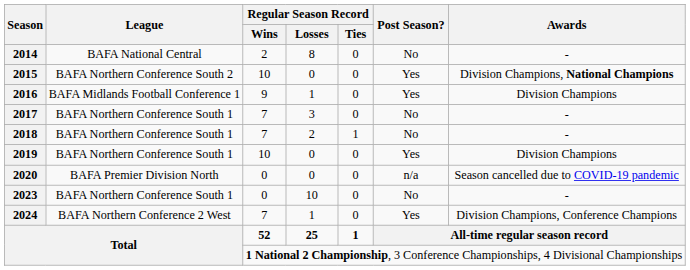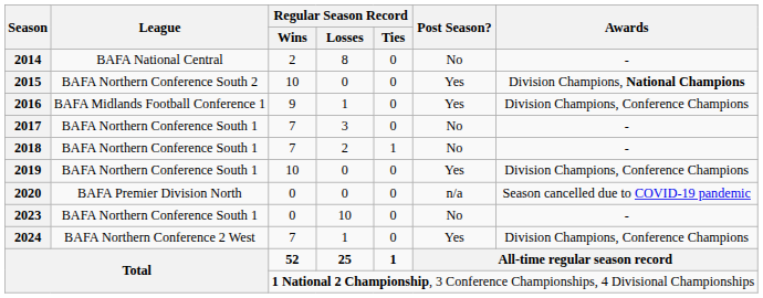 <table class="wikitable" style="text-align:center; font-size:95%">
 <tr>
 <th rowspan="2">Season</th>
 <th rowspan="2">League</th>
 <th colspan="3">Regular Season Record</th>
 <th rowspan="2">Post Season?</th>
 <th rowspan="2">Awards</th>
 </tr>
 <tr>
 <th>Wins</th>
 <th>Losses</th>
 <th>Ties</th>
 </tr>
 <tr>
 <th align="center">2014</th>
 <td align="center">BAFA National Central</td>
 <td align="center">2</td>
 <td align="center">8</td>
 <td align="center">0</td>
 <td align="center">No</td>
 <td align="center"><em>-</em></td>
 </tr>
 <tr>
 <th align="center">2015</th>
 <td align="center">BAFA Northern Conference South 2</td>
 <td align="center">10</td>
 <td align="center">0</td>
 <td align="center">0</td>
 <td align="center">Yes</td>
 <td align="center">Division Champions, <strong>National Champions</strong></td>
 </tr>
 <tr>
 <th align="center">2016</th>
 <td align="center">BAFA Midlands Football Conference 1</td>
 <td align="center">9</td>
 <td align="center">1</td>
 <td align="center">0</td>
 <td align="center">Yes</td>
-<td align="center">Division Champions</td>
+<td align="center">Division Champions, Conference Champions</td>
 </tr>
 <tr>
 <th align="center">2017</th>
 <td align="center">BAFA Northern Conference South 1</td>
 <td align="center">7</td>
 <td align="center">3</td>
 <td align="center">0</td>
 <td align="center">No</td>
 <td align="center"><em>-</em></td>
 </tr>
 <tr>
 <th align="center">2018</th>
 <td align="center">BAFA Northern Conference South 1</td>
 <td align="center">7</td>
 <td align="center">2</td>
 <td align="center">1</td>
 <td align="center">No</td>
 <td align="center"><em>-</em></td>
 </tr>
 <tr>
 <th align="center">2019</th>
 <td align="center">BAFA Northern Conference South 1</td>
 <td align="center">10</td>
 <td align="center">0</td>
 <td align="center">0</td>
 <td align="center">Yes</td>
-<td align="center">Division Champions</td>
+<td align="center">Division Champions, Conference Champions</td>
 </tr>
 <tr>
 <th align="center">2020</th>
 <td align="center">BAFA Premier Division North</td>
 <td align="center">0</td>
 <td align="center">0</td>
 <td align="center">0</td>
 <td align="center">n/a</td>
 <td align="center">Season cancelled due to <a href='#'>COVID-19 pandemic</a></td>
 </tr>
 <tr>
 <th align="center">2023</th>
 <td align="center">BAFA Northern Conference South 1</td>
 <td align="center">0</td>
 <td align="center">10</td>
 <td align="center">0</td>
 <td align="center">No</td>
 <td align="center">-</td>
 </tr>
 <tr>
 <th align="center">2024</th>
 <td align="center">BAFA Northern Conference 2 West</td>
 <td align="center">7</td>
 <td align="center">1</td>
 <td align="center">0</td>
 <td align="center">Yes</td>
 <td align="center">Division Champions, Conference Champions</td>
 </tr>
 <tr>
 <th colspan="2" rowspan="4" align="center">Total</th>
 <td align="center"><strong>52</strong></td>
 <td align="center"><strong>25</strong></td>
 <td align="center"><strong>1</strong></td>
 <th colspan="3" align="center">All-time regular season record</th>
 </tr>
 <tr>
 <td colspan="6" align="center"><strong>1 National 2 Championship</strong>, 3 Conference Championships, 4 Divisional Championships</td>
 </tr>
 </table>
